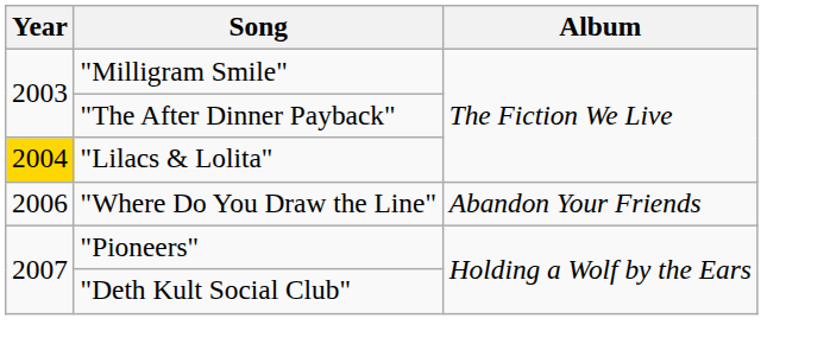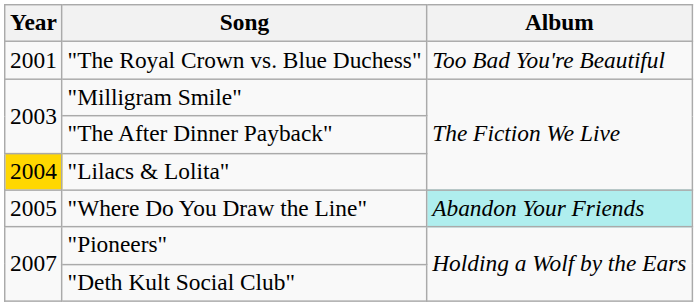 <table class=wikitable>
 <tr>
 <th>Year</th>
 <th>Song</th>
 <th>Album</th>
+</tr>
+<tr>
+<td>2001</td>
+<td>"The Royal Crown vs. Blue Duchess"</td>
+<td><em>Too Bad You're Beautiful</em></td>
 </tr>
 <tr>
 <td rowspan=2>2003</td>
 <td>"Milligram Smile"</td>
 <td rowspan=3><em>The Fiction We Live</em></td>
 </tr>
 <tr>
 <td>"The After Dinner Payback"</td>
 </tr>
 <tr>
 <td style="background: gold;">2004</td>
 <td>"Lilacs & Lolita"</td>
 </tr>
 <tr>
-<td>2006</td>
+<td>2005</td>
 <td>"Where Do You Draw the Line"</td>
-<td><em>Abandon Your Friends</em></td>
+<td style="background: paleturquoise;"><em>Abandon Your Friends</em></td>
 </tr>
 <tr>
 <td rowspan=2>2007</td>
 <td>"Pioneers"</td>
 <td rowspan=2><em>Holding a Wolf by the Ears</em></td>
 </tr>
 <tr>
 <td>"Deth Kult Social Club"</td>
 </tr>
 </table>
